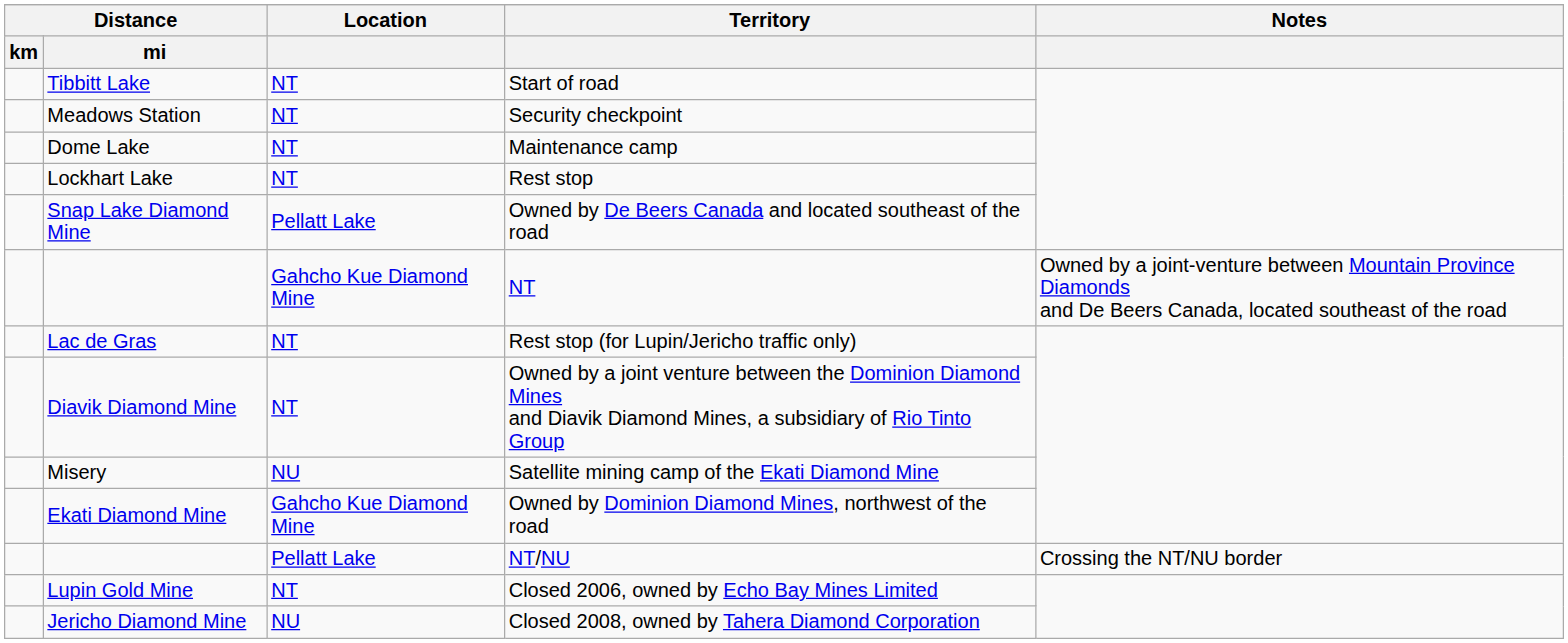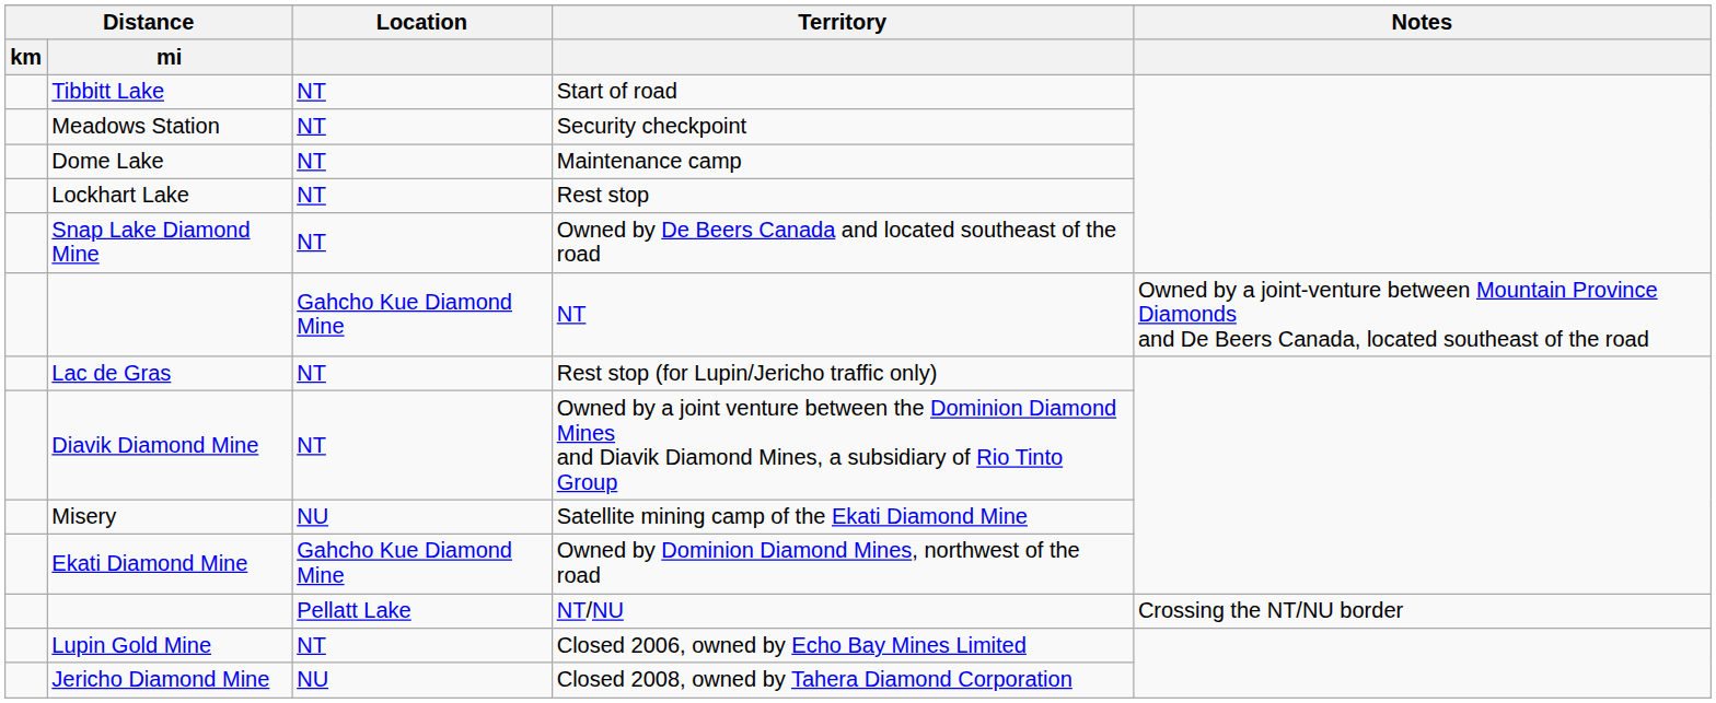 <table class="wikitable">
 <tr>
 </tr>
 <tr>
 <th colspan="2">Distance</th>
 <th>Location</th>
 <th>Territory</th>
 <th>Notes</th>
 </tr>
 <tr>
 <th>km</th>
 <th>mi</th>
 <th></th>
 <th></th>
 <th></th>
 </tr>
 <tr>
 <td></td>
 <td><a href='#'>Tibbitt Lake</a></td>
 <td><a href='#'>NT</a></td>
 <td>Start of road</td>
 </tr>
 <tr>
 <td></td>
 <td>Meadows Station</td>
 <td><a href='#'>NT</a></td>
 <td>Security checkpoint</td>
 </tr>
 <tr>
 <td></td>
 <td>Dome Lake</td>
 <td><a href='#'>NT</a></td>
 <td>Maintenance camp</td>
 </tr>
 <tr>
 <td></td>
 <td>Lockhart Lake</td>
 <td><a href='#'>NT</a></td>
 <td>Rest stop</td>
 </tr>
 <tr>
 <td></td>
 <td><a href='#'>Snap Lake Diamond Mine</a></td>
-<td><a href='#'>Pellatt Lake</a></td>
+<td><a href='#'>NT</a></td>
 <td>Owned by <a href='#'>De Beers Canada</a> and located southeast of the road</td>
 </tr>
 <tr>
 <td></td>
 <td></td>
 <td><a href='#'>Gahcho Kue Diamond Mine</a></td>
 <td><a href='#'>NT</a></td>
 <td>Owned by a joint-venture between <a href='#'>Mountain Province Diamonds</a><br> and De Beers Canada, located southeast of the road</td>
 </tr>
 <tr>
 <td></td>
 <td><a href='#'>Lac de Gras</a></td>
 <td><a href='#'>NT</a></td>
 <td>Rest stop (for Lupin/Jericho traffic only)</td>
 </tr>
 <tr>
 <td></td>
 <td><a href='#'>Diavik Diamond Mine</a></td>
 <td><a href='#'>NT</a></td>
 <td>Owned by a joint venture between the <a href='#'>Dominion Diamond Mines</a><br>and Diavik Diamond Mines, a subsidiary of <a href='#'>Rio Tinto Group</a></td>
 </tr>
 <tr>
 <td></td>
 <td>Misery</td>
 <td><a href='#'>NU</a></td>
 <td>Satellite mining camp of the <a href='#'>Ekati Diamond Mine</a></td>
 </tr>
 <tr>
 <td></td>
 <td><a href='#'>Ekati Diamond Mine</a></td>
 <td><a href='#'>Gahcho Kue Diamond Mine</a></td>
 <td>Owned by <a href='#'>Dominion Diamond Mines</a>, northwest of the road</td>
 </tr>
 <tr>
 <td></td>
 <td></td>
 <td><a href='#'>Pellatt Lake</a></td>
 <td><a href='#'>NT</a>/<a href='#'>NU</a></td>
 <td>Crossing the NT/NU border</td>
 </tr>
 <tr>
 <td></td>
 <td><a href='#'>Lupin Gold Mine</a></td>
 <td><a href='#'>NT</a></td>
 <td>Closed 2006, owned by <a href='#'>Echo Bay Mines Limited</a></td>
 </tr>
 <tr>
 <td></td>
 <td><a href='#'>Jericho Diamond Mine</a></td>
 <td><a href='#'>NU</a></td>
 <td>Closed 2008, owned by <a href='#'>Tahera Diamond Corporation</a></td>
 </tr>
 </table>
